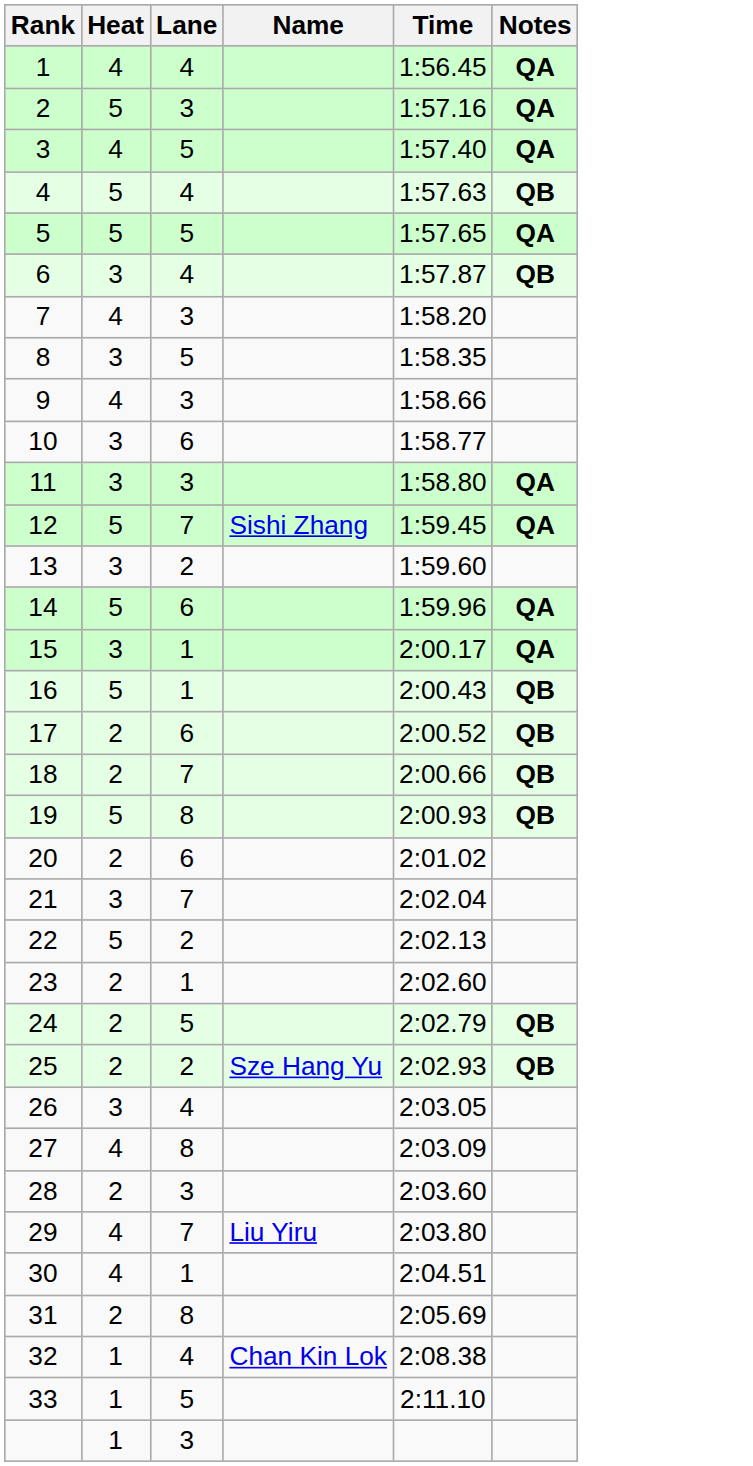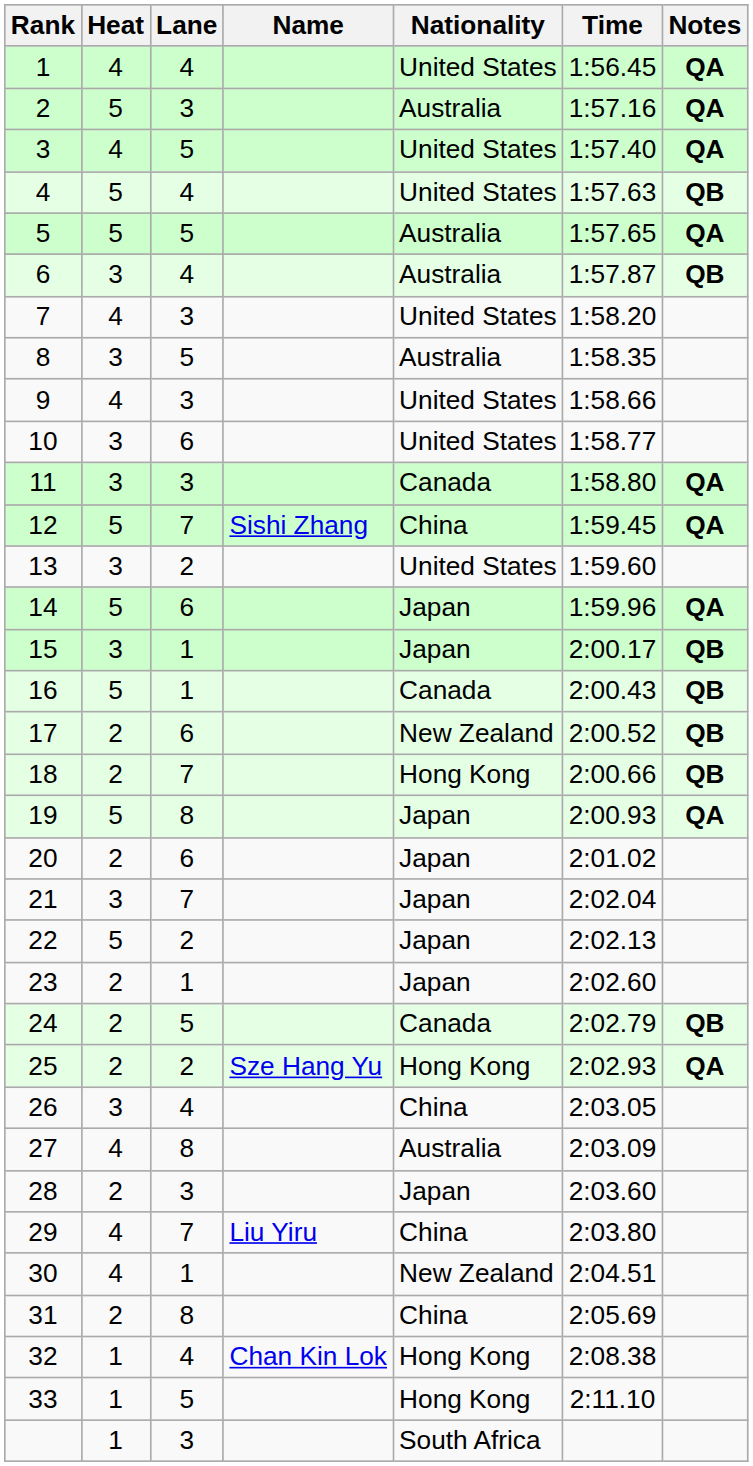 <table class="wikitable sortable" style="text-align:center">
 <tr>
 <th>Rank</th>
 <th>Heat</th>
 <th>Lane</th>
 <th>Name</th>
+<th>Nationality</th>
 <th>Time</th>
 <th>Notes</th>
 </tr>
 <tr bgcolor=ccffcc>
 <td>1</td>
 <td>4</td>
 <td>4</td>
 <td align=left></td>
+<td align=left> United States</td>
 <td>1:56.45</td>
 <td><strong>QA</strong></td>
 </tr>
 <tr bgcolor=ccffcc>
 <td>2</td>
 <td>5</td>
 <td>3</td>
 <td align=left></td>
+<td align=left> Australia</td>
 <td>1:57.16</td>
 <td><strong>QA</strong></td>
 </tr>
 <tr bgcolor=ccffcc>
 <td>3</td>
 <td>4</td>
 <td>5</td>
 <td align=left></td>
+<td align=left> United States</td>
 <td>1:57.40</td>
 <td><strong>QA</strong></td>
 </tr>
 <tr bgcolor=#e5ffe5>
 <td>4</td>
 <td>5</td>
 <td>4</td>
 <td align=left></td>
+<td align=left> United States</td>
 <td>1:57.63</td>
 <td><strong>QB</strong></td>
 </tr>
 <tr bgcolor=ccffcc>
 <td>5</td>
 <td>5</td>
 <td>5</td>
 <td align=left></td>
+<td align=left> Australia</td>
 <td>1:57.65</td>
 <td><strong>QA</strong></td>
 </tr>
 <tr bgcolor=#e5ffe5>
 <td>6</td>
 <td>3</td>
 <td>4</td>
 <td align=left></td>
+<td align=left> Australia</td>
 <td>1:57.87</td>
 <td><strong>QB</strong></td>
 </tr>
 <tr>
 <td>7</td>
 <td>4</td>
 <td>3</td>
 <td align=left></td>
+<td align=left> United States</td>
 <td>1:58.20</td>
 <td></td>
 </tr>
 <tr>
 <td>8</td>
 <td>3</td>
 <td>5</td>
 <td align=left></td>
+<td align=left> Australia</td>
 <td>1:58.35</td>
 <td></td>
 </tr>
 <tr>
 <td>9</td>
 <td>4</td>
 <td>3</td>
 <td align=left></td>
+<td align=left> United States</td>
 <td>1:58.66</td>
 <td></td>
 </tr>
 <tr>
 <td>10</td>
 <td>3</td>
 <td>6</td>
 <td align=left></td>
+<td align=left> United States</td>
 <td>1:58.77</td>
 <td></td>
 </tr>
 <tr bgcolor=ccffcc>
 <td>11</td>
 <td>3</td>
 <td>3</td>
 <td align=left></td>
+<td align=left> Canada</td>
 <td>1:58.80</td>
 <td><strong>QA</strong></td>
 </tr>
 <tr bgcolor=ccffcc>
 <td>12</td>
 <td>5</td>
 <td>7</td>
 <td align=left><a href='#'>Sishi Zhang</a></td>
+<td align=left> China</td>
 <td>1:59.45</td>
 <td><strong>QA</strong></td>
 </tr>
 <tr>
 <td>13</td>
 <td>3</td>
 <td>2</td>
 <td align=left></td>
+<td align=left> United States</td>
 <td>1:59.60</td>
 <td></td>
 </tr>
 <tr bgcolor=ccffcc>
 <td>14</td>
 <td>5</td>
 <td>6</td>
 <td align=left></td>
+<td align=left> Japan</td>
 <td>1:59.96</td>
 <td><strong>QA</strong></td>
 </tr>
 <tr bgcolor=ccffcc>
 <td>15</td>
 <td>3</td>
 <td>1</td>
 <td align=left></td>
+<td align=left> Japan</td>
 <td>2:00.17</td>
-<td><strong>QA</strong></td>
+<td><strong>QB</strong></td>
 </tr>
 <tr bgcolor=#e5ffe5>
 <td>16</td>
 <td>5</td>
 <td>1</td>
 <td align=left></td>
+<td align=left> Canada</td>
 <td>2:00.43</td>
 <td><strong>QB</strong></td>
 </tr>
 <tr bgcolor=#e5ffe5>
 <td>17</td>
 <td>2</td>
 <td>6</td>
 <td align=left></td>
+<td align=left> New Zealand</td>
 <td>2:00.52</td>
 <td><strong>QB</strong></td>
 </tr>
 <tr bgcolor=#e5ffe5>
 <td>18</td>
 <td>2</td>
 <td>7</td>
 <td align=left></td>
+<td align=left> Hong Kong</td>
 <td>2:00.66</td>
 <td><strong>QB</strong></td>
 </tr>
 <tr bgcolor=#e5ffe5>
 <td>19</td>
 <td>5</td>
 <td>8</td>
 <td align=left></td>
+<td align=left> Japan</td>
 <td>2:00.93</td>
-<td><strong>QB</strong></td>
+<td><strong>QA</strong></td>
 </tr>
 <tr>
 <td>20</td>
 <td>2</td>
 <td>6</td>
 <td align=left></td>
+<td align=left> Japan</td>
 <td>2:01.02</td>
 <td></td>
 </tr>
 <tr>
 <td>21</td>
 <td>3</td>
 <td>7</td>
 <td align=left></td>
+<td align=left> Japan</td>
 <td>2:02.04</td>
 <td></td>
 </tr>
 <tr>
 <td>22</td>
 <td>5</td>
 <td>2</td>
 <td align=left></td>
+<td align=left> Japan</td>
 <td>2:02.13</td>
 <td></td>
 </tr>
 <tr>
 <td>23</td>
 <td>2</td>
 <td>1</td>
 <td align=left></td>
+<td align=left> Japan</td>
 <td>2:02.60</td>
 <td></td>
 </tr>
 <tr bgcolor=#e5ffe5>
 <td>24</td>
 <td>2</td>
 <td>5</td>
 <td align=left></td>
+<td align=left> Canada</td>
 <td>2:02.79</td>
 <td><strong>QB</strong></td>
 </tr>
 <tr bgcolor=#e5ffe5>
 <td>25</td>
 <td>2</td>
 <td>2</td>
 <td align=left><a href='#'>Sze Hang Yu</a></td>
+<td align=left> Hong Kong</td>
 <td>2:02.93</td>
-<td><strong>QB</strong></td>
+<td><strong>QA</strong></td>
 </tr>
 <tr>
 <td>26</td>
 <td>3</td>
 <td>4</td>
 <td align=left></td>
+<td align=left> China</td>
 <td>2:03.05</td>
 <td></td>
 </tr>
 <tr>
 <td>27</td>
 <td>4</td>
 <td>8</td>
 <td align=left></td>
+<td align=left> Australia</td>
 <td>2:03.09</td>
 <td></td>
 </tr>
 <tr>
 <td>28</td>
 <td>2</td>
 <td>3</td>
 <td align=left></td>
+<td align=left> Japan</td>
 <td>2:03.60</td>
 <td></td>
 </tr>
 <tr>
 <td>29</td>
 <td>4</td>
 <td>7</td>
 <td align=left><a href='#'>Liu Yiru</a></td>
+<td align=left> China</td>
 <td>2:03.80</td>
 <td></td>
 </tr>
 <tr>
 <td>30</td>
 <td>4</td>
 <td>1</td>
 <td align=left></td>
+<td align=left> New Zealand</td>
 <td>2:04.51</td>
 <td></td>
 </tr>
 <tr>
 <td>31</td>
 <td>2</td>
 <td>8</td>
 <td align=left></td>
+<td align=left> China</td>
 <td>2:05.69</td>
 <td></td>
 </tr>
 <tr>
 <td>32</td>
 <td>1</td>
 <td>4</td>
 <td align=left><a href='#'>Chan Kin Lok</a></td>
+<td align=left> Hong Kong</td>
 <td>2:08.38</td>
 <td></td>
 </tr>
 <tr>
 <td>33</td>
 <td>1</td>
 <td>5</td>
 <td align=left></td>
+<td align=left> Hong Kong</td>
 <td>2:11.10</td>
 <td></td>
 </tr>
 <tr>
 <td></td>
 <td>1</td>
 <td>3</td>
 <td align=left></td>
+<td align=left> South Africa</td>
 <td></td>
 <td></td>
 </tr>
 </table>
